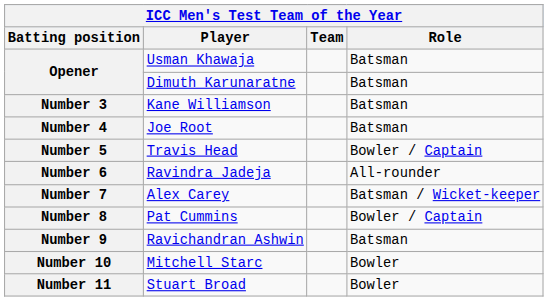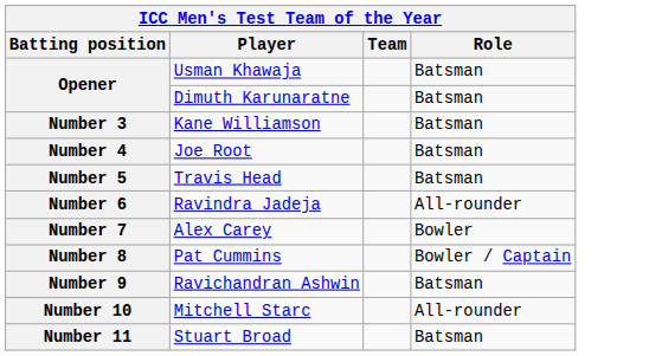 <table class="wikitable plainrowheaders">
 <tr style="background:#9cf;">
 <th colspan="5"><a href='#'>ICC Men's Test Team of the Year</a></th>
 </tr>
 <tr>
 <th>Batting position</th>
 <th>Player</th>
 <th>Team</th>
 <th>Role</th>
 </tr>
 <tr>
 <th scope=row style=text-align:center; rowspan=2>Opener</th>
 <td><a href='#'>Usman Khawaja</a></td>
 <td></td>
 <td>Batsman</td>
 </tr>
 <tr>
 <td><a href='#'>Dimuth Karunaratne</a></td>
 <td></td>
 <td>Batsman</td>
 </tr>
 <tr>
 <th scope=row style=text-align:center;>Number 3</th>
 <td><a href='#'>Kane Williamson</a></td>
 <td></td>
 <td>Batsman</td>
 </tr>
 <tr>
 <th scope=row style=text-align:center;>Number 4</th>
 <td><a href='#'>Joe Root</a></td>
 <td></td>
 <td>Batsman</td>
 </tr>
 <tr>
 <th scope=row style=text-align:center;>Number 5</th>
 <td><a href='#'>Travis Head</a></td>
 <td></td>
-<td>Bowler / <a href='#'>Captain</a></td>
+<td>Batsman</td>
 </tr>
 <tr>
 <th scope=row style=text-align:center;>Number 6</th>
 <td><a href='#'>Ravindra Jadeja</a></td>
 <td></td>
 <td>All-rounder</td>
 </tr>
 <tr>
 <th scope=row style=text-align:center;>Number 7</th>
 <td><a href='#'>Alex Carey</a></td>
 <td></td>
-<td>Batsman / <a href='#'>Wicket-keeper</a></td>
+<td>Bowler</td>
 </tr>
 <tr>
 <th scope=row style=text-align:center;>Number 8</th>
 <td><a href='#'>Pat Cummins</a></td>
 <td></td>
 <td>Bowler / <a href='#'>Captain</a></td>
 </tr>
 <tr>
 <th scope=row style=text-align:center;>Number 9</th>
 <td><a href='#'>Ravichandran Ashwin</a></td>
 <td></td>
 <td>Batsman</td>
 </tr>
 <tr>
 <th scope=row style=text-align:center;>Number 10</th>
 <td><a href='#'>Mitchell Starc</a></td>
 <td></td>
-<td>Bowler</td>
+<td>All-rounder</td>
 </tr>
 <tr>
 <th scope=row style=text-align:center;>Number 11</th>
 <td><a href='#'>Stuart Broad</a></td>
 <td></td>
-<td>Bowler</td>
+<td>Batsman</td>
 </tr>
 </table>
